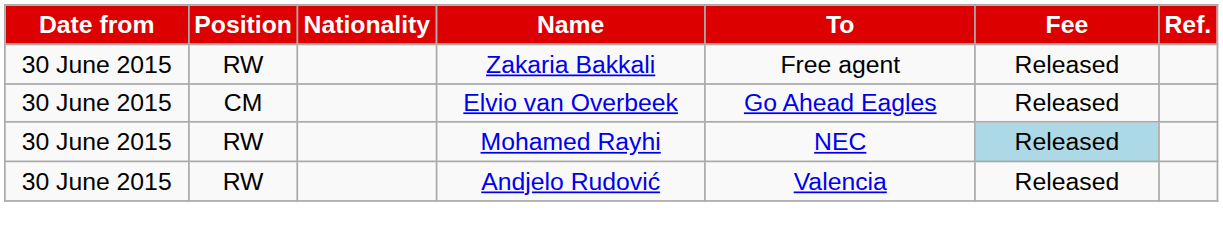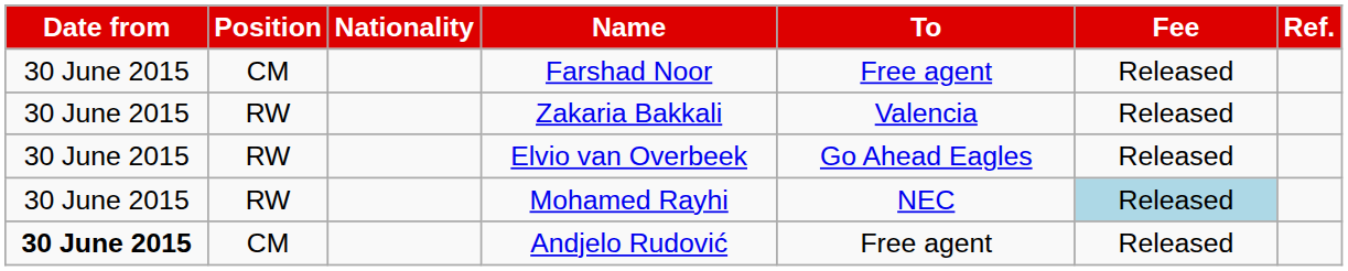 <table class="wikitable"  style="text-align:center; font-size:90%; ">
 <tr>
 <th style="background:#DD0000; color:#FFFFFF; width:100px;">Date from</th>
 <th style="background:#DD0000; color:#FFFFFF; width:50px;">Position</th>
 <th style="background:#DD0000; color:#FFFFFF; width:50px;">Nationality</th>
 <th style="background:#DD0000; color:#FFFFFF; width:150px;">Name</th>
 <th style="background:#DD0000; color:#FFFFFF; width:150px;">To</th>
 <th style="background:#DD0000; color:#FFFFFF; width:100px;">Fee</th>
 <th style="background:#DD0000; color:#FFFFFF; width:25px;">Ref.</th>
 </tr>
 <tr>
 <td>30 June 2015</td>
-<td>RW</td>
+<td>CM</td>
 <td></td>
-<td><a href='#'>Zakaria Bakkali</a></td>
-<td>Free agent</td>
+<td><a href='#'>Farshad Noor</a></td>
+<td><a href='#'>Free agent</a></td>
 <td>Released</td>
 <td></td>
 </tr>
 <tr>
 <td>30 June 2015</td>
-<td>CM</td>
+<td>RW</td>
+<td></td>
+<td><a href='#'>Zakaria Bakkali</a></td>
+<td> <a href='#'>Valencia</a></td>
+<td>Released</td>
+<td></td>
+</tr>
+<tr>
+<td>30 June 2015</td>
+<td>RW</td>
 <td></td>
 <td><a href='#'>Elvio van Overbeek</a></td>
 <td> <a href='#'>Go Ahead Eagles</a></td>
 <td>Released</td>
 <td></td>
 </tr>
 <tr>
 <td>30 June 2015</td>
 <td>RW</td>
 <td></td>
 <td><a href='#'>Mohamed Rayhi</a></td>
 <td> <a href='#'>NEC</a></td>
 <td style="background: lightblue;">Released</td>
 <td></td>
 </tr>
 <tr>
-<td>30 June 2015</td>
-<td>RW</td>
+<td><strong>30 June 2015</strong></td>
+<td>CM</td>
 <td></td>
 <td><a href='#'>Andjelo Rudović</a></td>
-<td> <a href='#'>Valencia</a></td>
+<td>Free agent</td>
 <td>Released</td>
 <td></td>
 </tr>
 </table>
